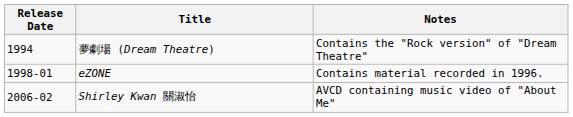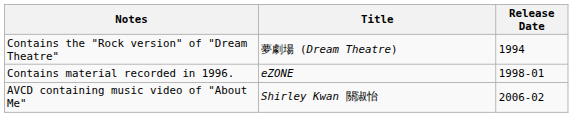 <table class="wikitable">
 <tr>
+<th scope="col" style="width: 300px;">Notes</th>
+<th scope="col" style="width: 280px;">Title</th>
 <th scope="col" style="width: 80px;">Release Date</th>
-<th scope="col" style="width: 280px;">Title</th>
-<th scope="col" style="width: 300px;">Notes</th>
 </tr>
 <tr>
+<td>Contains the "Rock version" of "Dream Theatre"</td>
+<td>夢劇場 (<em>Dream Theatre</em>)</td>
 <td>1994</td>
-<td>夢劇場 (<em>Dream Theatre</em>)</td>
-<td>Contains the "Rock version" of "Dream Theatre"</td>
 </tr>
 <tr>
+<td>Contains material recorded in 1996.</td>
+<td><em>eZONE</em></td>
 <td>1998-01</td>
-<td><em>eZONE</em></td>
-<td>Contains material recorded in 1996.</td>
 </tr>
 <tr>
+<td>AVCD containing music video of "About Me"</td>
+<td><em>Shirley Kwan</em> 關淑怡</td>
 <td>2006-02</td>
-<td><em>Shirley Kwan</em> 關淑怡</td>
-<td>AVCD containing music video of "About Me"</td>
 </tr>
 </table>
